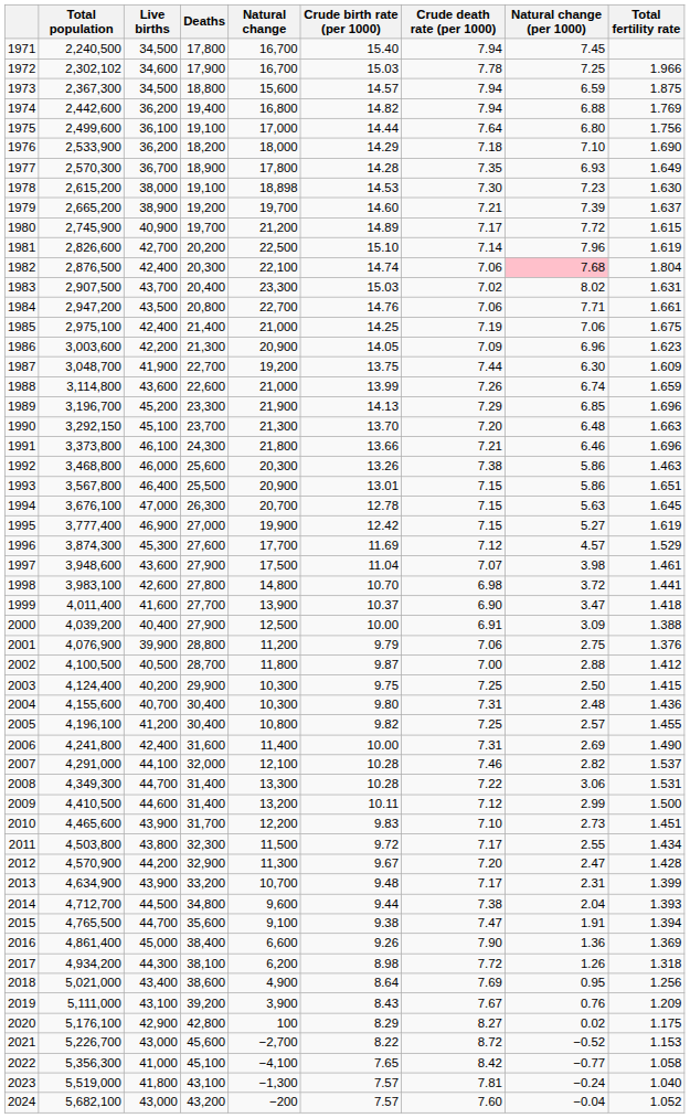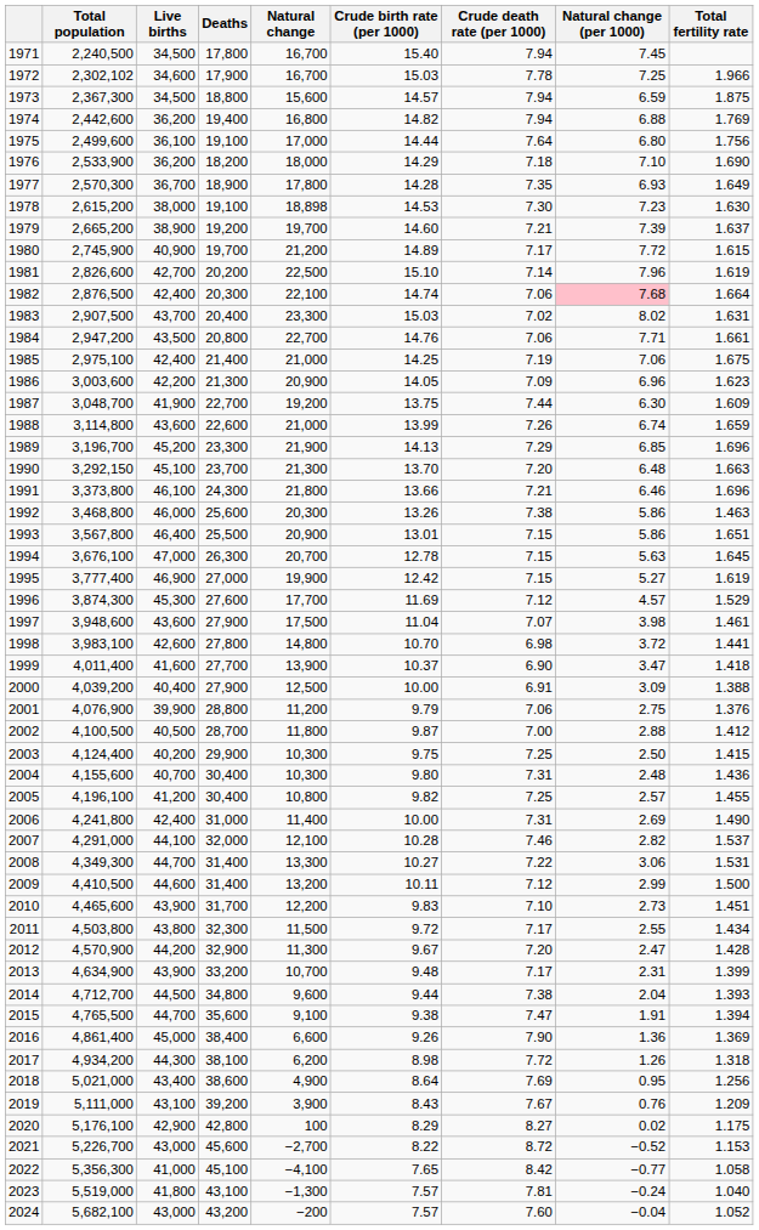 <table class="wikitable sortable" style="text-align: right;">
 <tr>
 <th></th>
 <th>Total population</th>
 <th>Live births</th>
 <th>Deaths</th>
 <th>Natural change</th>
 <th>Crude birth rate (per 1000)</th>
 <th>Crude death rate (per 1000)</th>
 <th>Natural change (per 1000)</th>
 <th>Total fertility rate</th>
 </tr>
 <tr>
 <td>1971</td>
 <td>2,240,500</td>
 <td>34,500</td>
 <td>17,800</td>
 <td>16,700</td>
 <td>15.40</td>
 <td>7.94</td>
 <td>7.45</td>
 <td></td>
 </tr>
 <tr>
 <td>1972</td>
 <td>2,302,102</td>
 <td>34,600</td>
 <td>17,900</td>
 <td>16,700</td>
 <td>15.03</td>
 <td>7.78</td>
 <td>7.25</td>
 <td>1.966</td>
 </tr>
 <tr>
 <td>1973</td>
 <td>2,367,300</td>
 <td>34,500</td>
 <td>18,800</td>
 <td>15,600</td>
 <td>14.57</td>
 <td>7.94</td>
 <td>6.59</td>
 <td>1.875</td>
 </tr>
 <tr>
 <td>1974</td>
 <td>2,442,600</td>
 <td>36,200</td>
 <td>19,400</td>
 <td>16,800</td>
 <td>14.82</td>
 <td>7.94</td>
 <td>6.88</td>
 <td>1.769</td>
 </tr>
 <tr>
 <td>1975</td>
 <td>2,499,600</td>
 <td>36,100</td>
 <td>19,100</td>
 <td>17,000</td>
 <td>14.44</td>
 <td>7.64</td>
 <td>6.80</td>
 <td>1.756</td>
 </tr>
 <tr>
 <td>1976</td>
 <td>2,533,900</td>
 <td>36,200</td>
 <td>18,200</td>
 <td>18,000</td>
 <td>14.29</td>
 <td>7.18</td>
 <td>7.10</td>
 <td>1.690</td>
 </tr>
 <tr>
 <td>1977</td>
 <td>2,570,300</td>
 <td>36,700</td>
 <td>18,900</td>
 <td>17,800</td>
 <td>14.28</td>
 <td>7.35</td>
 <td>6.93</td>
 <td>1.649</td>
 </tr>
 <tr>
 <td>1978</td>
 <td>2,615,200</td>
 <td>38,000</td>
 <td>19,100</td>
 <td>18,898</td>
 <td>14.53</td>
 <td>7.30</td>
 <td>7.23</td>
 <td>1.630</td>
 </tr>
 <tr>
 <td>1979</td>
 <td>2,665,200</td>
 <td>38,900</td>
 <td>19,200</td>
 <td>19,700</td>
 <td>14.60</td>
 <td>7.21</td>
 <td>7.39</td>
 <td>1.637</td>
 </tr>
 <tr>
 <td>1980</td>
 <td>2,745,900</td>
 <td>40,900</td>
 <td>19,700</td>
 <td>21,200</td>
 <td>14.89</td>
 <td>7.17</td>
 <td>7.72</td>
 <td>1.615</td>
 </tr>
 <tr>
 <td>1981</td>
 <td>2,826,600</td>
 <td>42,700</td>
 <td>20,200</td>
 <td>22,500</td>
 <td>15.10</td>
 <td>7.14</td>
 <td>7.96</td>
 <td>1.619</td>
 </tr>
 <tr>
 <td>1982</td>
 <td>2,876,500</td>
 <td>42,400</td>
 <td>20,300</td>
 <td>22,100</td>
 <td>14.74</td>
 <td>7.06</td>
 <td style="background: pink;">7.68</td>
-<td>1.804</td>
+<td>1.664</td>
 </tr>
 <tr>
 <td>1983</td>
 <td>2,907,500</td>
 <td>43,700</td>
 <td>20,400</td>
 <td>23,300</td>
 <td>15.03</td>
 <td>7.02</td>
 <td>8.02</td>
 <td>1.631</td>
 </tr>
 <tr>
 <td>1984</td>
 <td>2,947,200</td>
 <td>43,500</td>
 <td>20,800</td>
 <td>22,700</td>
 <td>14.76</td>
 <td>7.06</td>
 <td>7.71</td>
 <td>1.661</td>
 </tr>
 <tr>
 <td>1985</td>
 <td>2,975,100</td>
 <td>42,400</td>
 <td>21,400</td>
 <td>21,000</td>
 <td>14.25</td>
 <td>7.19</td>
 <td>7.06</td>
 <td>1.675</td>
 </tr>
 <tr>
 <td>1986</td>
 <td>3,003,600</td>
 <td>42,200</td>
 <td>21,300</td>
 <td>20,900</td>
 <td>14.05</td>
 <td>7.09</td>
 <td>6.96</td>
 <td>1.623</td>
 </tr>
 <tr>
 <td>1987</td>
 <td>3,048,700</td>
 <td>41,900</td>
 <td>22,700</td>
 <td>19,200</td>
 <td>13.75</td>
 <td>7.44</td>
 <td>6.30</td>
 <td>1.609</td>
 </tr>
 <tr>
 <td>1988</td>
 <td>3,114,800</td>
 <td>43,600</td>
 <td>22,600</td>
 <td>21,000</td>
 <td>13.99</td>
 <td>7.26</td>
 <td>6.74</td>
 <td>1.659</td>
 </tr>
 <tr>
 <td>1989</td>
 <td>3,196,700</td>
 <td>45,200</td>
 <td>23,300</td>
 <td>21,900</td>
 <td>14.13</td>
 <td>7.29</td>
 <td>6.85</td>
 <td>1.696</td>
 </tr>
 <tr>
 <td>1990</td>
 <td>3,292,150</td>
 <td>45,100</td>
 <td>23,700</td>
 <td>21,300</td>
 <td>13.70</td>
 <td>7.20</td>
 <td>6.48</td>
 <td>1.663</td>
 </tr>
 <tr>
 <td>1991</td>
 <td>3,373,800</td>
 <td>46,100</td>
 <td>24,300</td>
 <td>21,800</td>
 <td>13.66</td>
 <td>7.21</td>
 <td>6.46</td>
 <td>1.696</td>
 </tr>
 <tr>
 <td>1992</td>
 <td>3,468,800</td>
 <td>46,000</td>
 <td>25,600</td>
 <td>20,300</td>
 <td>13.26</td>
 <td>7.38</td>
 <td>5.86</td>
 <td>1.463</td>
 </tr>
 <tr>
 <td>1993</td>
 <td>3,567,800</td>
 <td>46,400</td>
 <td>25,500</td>
 <td>20,900</td>
 <td>13.01</td>
 <td>7.15</td>
 <td>5.86</td>
 <td>1.651</td>
 </tr>
 <tr>
 <td>1994</td>
 <td>3,676,100</td>
 <td>47,000</td>
 <td>26,300</td>
 <td>20,700</td>
 <td>12.78</td>
 <td>7.15</td>
 <td>5.63</td>
 <td>1.645</td>
 </tr>
 <tr>
 <td>1995</td>
 <td>3,777,400</td>
 <td>46,900</td>
 <td>27,000</td>
 <td>19,900</td>
 <td>12.42</td>
 <td>7.15</td>
 <td>5.27</td>
 <td>1.619</td>
 </tr>
 <tr>
 <td>1996</td>
 <td>3,874,300</td>
 <td>45,300</td>
 <td>27,600</td>
 <td>17,700</td>
 <td>11.69</td>
 <td>7.12</td>
 <td>4.57</td>
 <td>1.529</td>
 </tr>
 <tr>
 <td>1997</td>
 <td>3,948,600</td>
 <td>43,600</td>
 <td>27,900</td>
 <td>17,500</td>
 <td>11.04</td>
 <td>7.07</td>
 <td>3.98</td>
 <td>1.461</td>
 </tr>
 <tr>
 <td>1998</td>
 <td>3,983,100</td>
 <td>42,600</td>
 <td>27,800</td>
 <td>14,800</td>
 <td>10.70</td>
 <td>6.98</td>
 <td>3.72</td>
 <td>1.441</td>
 </tr>
 <tr>
 <td>1999</td>
 <td>4,011,400</td>
 <td>41,600</td>
 <td>27,700</td>
 <td>13,900</td>
 <td>10.37</td>
 <td>6.90</td>
 <td>3.47</td>
 <td>1.418</td>
 </tr>
 <tr>
 <td>2000</td>
 <td>4,039,200</td>
 <td>40,400</td>
 <td>27,900</td>
 <td>12,500</td>
 <td>10.00</td>
 <td>6.91</td>
 <td>3.09</td>
 <td>1.388</td>
 </tr>
 <tr>
 <td>2001</td>
 <td>4,076,900</td>
 <td>39,900</td>
 <td>28,800</td>
 <td>11,200</td>
 <td>9.79</td>
 <td>7.06</td>
 <td>2.75</td>
 <td>1.376</td>
 </tr>
 <tr>
 <td>2002</td>
 <td>4,100,500</td>
 <td>40,500</td>
 <td>28,700</td>
 <td>11,800</td>
 <td>9.87</td>
 <td>7.00</td>
 <td>2.88</td>
 <td>1.412</td>
 </tr>
 <tr>
 <td>2003</td>
 <td>4,124,400</td>
 <td>40,200</td>
 <td>29,900</td>
 <td>10,300</td>
 <td>9.75</td>
 <td>7.25</td>
 <td>2.50</td>
 <td>1.415</td>
 </tr>
 <tr>
 <td>2004</td>
 <td>4,155,600</td>
 <td>40,700</td>
 <td>30,400</td>
 <td>10,300</td>
 <td>9.80</td>
 <td>7.31</td>
 <td>2.48</td>
 <td>1.436</td>
 </tr>
 <tr>
 <td>2005</td>
 <td>4,196,100</td>
 <td>41,200</td>
 <td>30,400</td>
 <td>10,800</td>
 <td>9.82</td>
 <td>7.25</td>
 <td>2.57</td>
 <td>1.455</td>
 </tr>
 <tr>
 <td>2006</td>
 <td>4,241,800</td>
 <td>42,400</td>
-<td>31,600</td>
+<td>31,000</td>
 <td>11,400</td>
 <td>10.00</td>
 <td>7.31</td>
 <td>2.69</td>
 <td>1.490</td>
 </tr>
 <tr>
 <td>2007</td>
 <td>4,291,000</td>
 <td>44,100</td>
 <td>32,000</td>
 <td>12,100</td>
 <td>10.28</td>
 <td>7.46</td>
 <td>2.82</td>
 <td>1.537</td>
 </tr>
 <tr>
 <td>2008</td>
 <td>4,349,300</td>
 <td>44,700</td>
 <td>31,400</td>
 <td>13,300</td>
-<td>10.28</td>
+<td>10.27</td>
 <td>7.22</td>
 <td>3.06</td>
 <td>1.531</td>
 </tr>
 <tr>
 <td>2009</td>
 <td>4,410,500</td>
 <td>44,600</td>
 <td>31,400</td>
 <td>13,200</td>
 <td>10.11</td>
 <td>7.12</td>
 <td>2.99</td>
 <td>1.500</td>
 </tr>
 <tr>
 <td>2010</td>
 <td>4,465,600</td>
 <td>43,900</td>
 <td>31,700</td>
 <td>12,200</td>
 <td>9.83</td>
 <td>7.10</td>
 <td>2.73</td>
 <td>1.451</td>
 </tr>
 <tr>
 <td>2011</td>
 <td>4,503,800</td>
 <td>43,800</td>
 <td>32,300</td>
 <td>11,500</td>
 <td>9.72</td>
 <td>7.17</td>
 <td>2.55</td>
 <td>1.434</td>
 </tr>
 <tr>
 <td>2012</td>
 <td>4,570,900</td>
 <td>44,200</td>
 <td>32,900</td>
 <td>11,300</td>
 <td>9.67</td>
 <td>7.20</td>
 <td>2.47</td>
 <td>1.428</td>
 </tr>
 <tr>
 <td>2013</td>
 <td>4,634,900</td>
 <td>43,900</td>
 <td>33,200</td>
 <td>10,700</td>
 <td>9.48</td>
 <td>7.17</td>
 <td>2.31</td>
 <td>1.399</td>
 </tr>
 <tr>
 <td>2014</td>
 <td>4,712,700</td>
 <td>44,500</td>
 <td>34,800</td>
 <td>9,600</td>
 <td>9.44</td>
 <td>7.38</td>
 <td>2.04</td>
 <td>1.393</td>
 </tr>
 <tr>
 <td>2015</td>
 <td>4,765,500</td>
 <td>44,700</td>
 <td>35,600</td>
 <td>9,100</td>
 <td>9.38</td>
 <td>7.47</td>
 <td>1.91</td>
 <td>1.394</td>
 </tr>
 <tr>
 <td>2016</td>
 <td>4,861,400</td>
 <td>45,000</td>
 <td>38,400</td>
 <td>6,600</td>
 <td>9.26</td>
 <td>7.90</td>
 <td>1.36</td>
 <td>1.369</td>
 </tr>
 <tr>
 <td>2017</td>
 <td>4,934,200</td>
 <td>44,300</td>
 <td>38,100</td>
 <td>6,200</td>
 <td>8.98</td>
 <td>7.72</td>
 <td>1.26</td>
 <td>1.318</td>
 </tr>
 <tr>
 <td>2018</td>
 <td>5,021,000</td>
 <td>43,400</td>
 <td>38,600</td>
 <td>4,900</td>
 <td>8.64</td>
 <td>7.69</td>
 <td>0.95</td>
 <td>1.256</td>
 </tr>
 <tr>
 <td>2019</td>
 <td>5,111,000</td>
 <td>43,100</td>
 <td>39,200</td>
 <td>3,900</td>
 <td>8.43</td>
 <td>7.67</td>
 <td>0.76</td>
 <td>1.209</td>
 </tr>
 <tr>
 <td>2020</td>
 <td>5,176,100</td>
 <td>42,900</td>
 <td>42,800</td>
 <td>100</td>
 <td>8.29</td>
 <td>8.27</td>
 <td>0.02</td>
 <td>1.175</td>
 </tr>
 <tr>
 <td>2021</td>
 <td>5,226,700</td>
 <td>43,000</td>
 <td>45,600</td>
 <td>−2,700</td>
 <td>8.22</td>
 <td>8.72</td>
 <td>−0.52</td>
 <td>1.153</td>
 </tr>
 <tr>
 <td>2022</td>
 <td>5,356,300</td>
 <td>41,000</td>
 <td>45,100</td>
 <td>−4,100</td>
 <td>7.65</td>
 <td>8.42</td>
 <td>−0.77</td>
 <td>1.058</td>
 </tr>
 <tr>
 <td>2023</td>
 <td>5,519,000</td>
 <td>41,800</td>
 <td>43,100</td>
 <td>−1,300</td>
 <td>7.57</td>
 <td>7.81</td>
 <td>−0.24</td>
 <td>1.040</td>
 </tr>
 <tr>
 <td>2024</td>
 <td>5,682,100</td>
 <td>43,000</td>
 <td>43,200</td>
 <td>−200</td>
 <td>7.57</td>
 <td>7.60</td>
 <td>−0.04</td>
 <td>1.052</td>
 </tr>
 </table>
